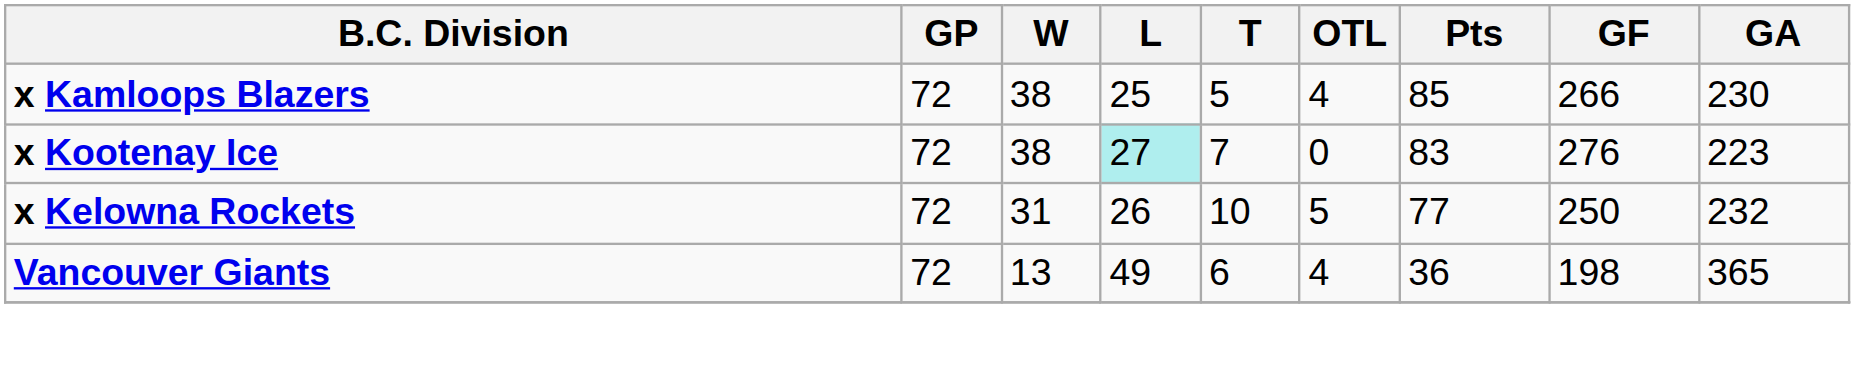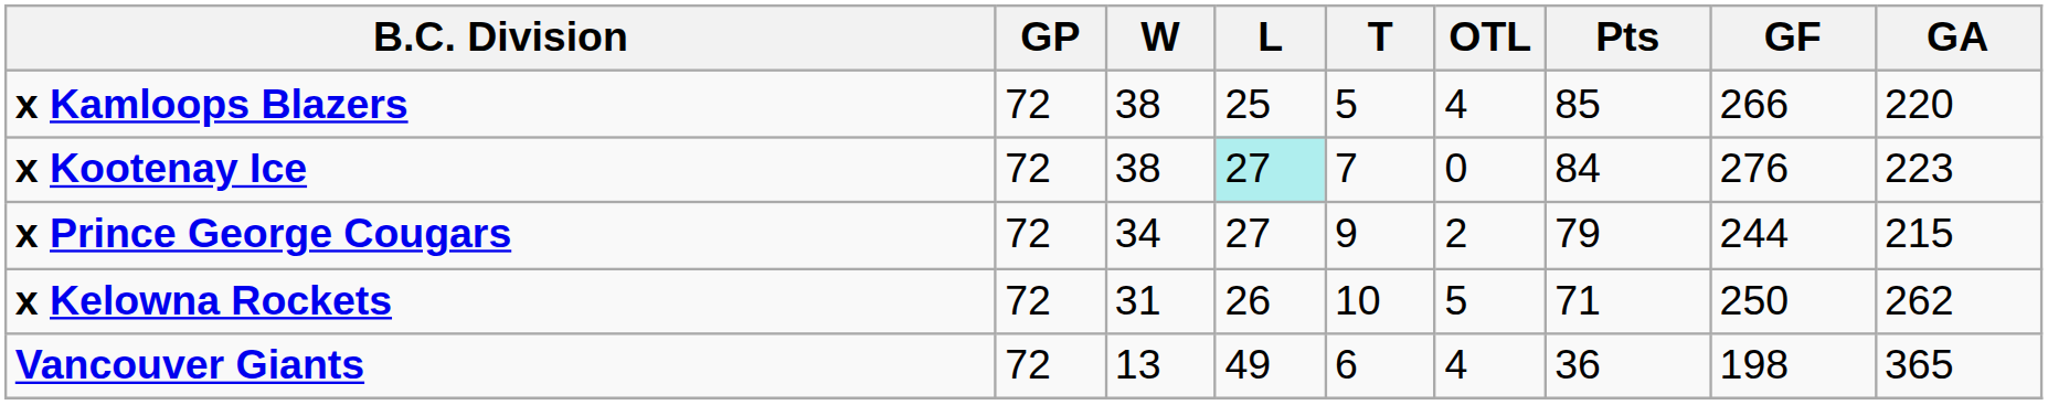 <table class="wikitable">
 <tr>
 <th width="45%">B.C. Division</th>
 <th width="5%">GP</th>
 <th width="5%">W</th>
 <th width="5%">L</th>
 <th width="5%">T</th>
 <th width="5%">OTL</th>
 <th width="7.5%">Pts</th>
 <th width="7.5%">GF</th>
 <th width="7.5%">GA</th>
 </tr>
 <tr>
 <td><strong>x <a href='#'>Kamloops Blazers</a></strong></td>
 <td>72</td>
 <td>38</td>
 <td>25</td>
 <td>5</td>
 <td>4</td>
 <td>85</td>
 <td>266</td>
-<td>230</td>
+<td>220</td>
 </tr>
 <tr>
 <td><strong>x <a href='#'>Kootenay Ice</a></strong></td>
 <td>72</td>
 <td>38</td>
 <td style="background: paleturquoise;">27</td>
 <td>7</td>
 <td>0</td>
-<td>83</td>
+<td>84</td>
 <td>276</td>
 <td>223</td>
+</tr>
+<tr>
+<td><strong>x <a href='#'>Prince George Cougars</a></strong></td>
+<td>72</td>
+<td>34</td>
+<td>27</td>
+<td>9</td>
+<td>2</td>
+<td>79</td>
+<td>244</td>
+<td>215</td>
 </tr>
 <tr>
 <td><strong>x <a href='#'>Kelowna Rockets</a></strong></td>
 <td>72</td>
 <td>31</td>
 <td>26</td>
 <td>10</td>
 <td>5</td>
-<td>77</td>
+<td>71</td>
 <td>250</td>
-<td>232</td>
+<td>262</td>
 </tr>
 <tr>
 <td><strong><a href='#'>Vancouver Giants</a></strong></td>
 <td>72</td>
 <td>13</td>
 <td>49</td>
 <td>6</td>
 <td>4</td>
 <td>36</td>
 <td>198</td>
 <td>365</td>
 </tr>
 <tr>
 </tr>
 </table>
